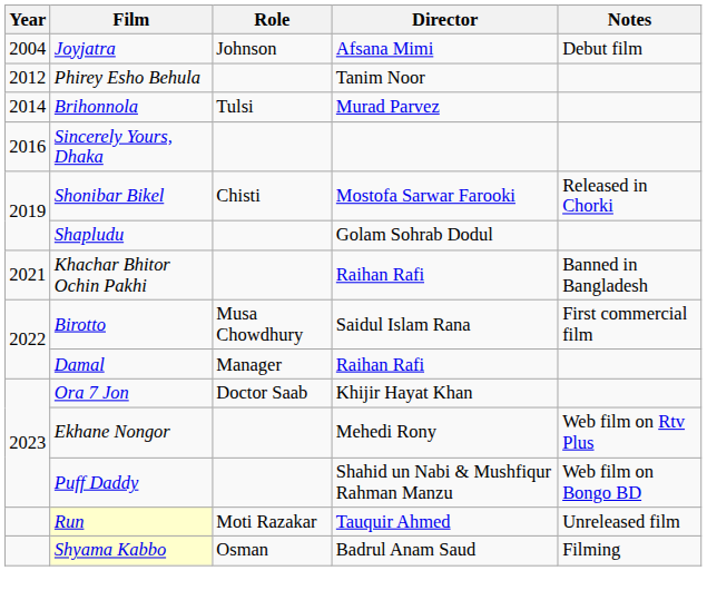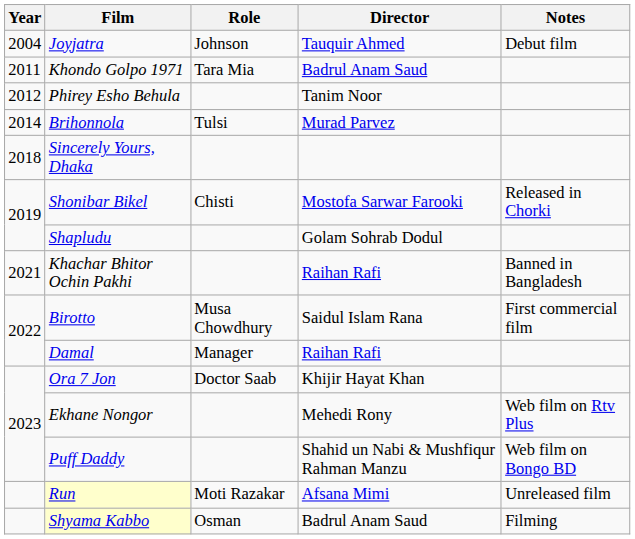 <table class="wikitable sortable">
 <tr>
 <th>Year</th>
 <th>Film</th>
 <th>Role</th>
 <th>Director</th>
 <th>Notes</th>
 </tr>
 <tr>
 <td>2004</td>
 <td><em><a href='#'>Joyjatra</a></em></td>
 <td>Johnson</td>
-<td><a href='#'>Afsana Mimi</a></td>
+<td><a href='#'>Tauquir Ahmed</a></td>
 <td>Debut film</td>
+</tr>
+<tr>
+<td>2011</td>
+<td><em>Khondo Golpo 1971</em></td>
+<td>Tara Mia</td>
+<td><a href='#'>Badrul Anam Saud</a></td>
+<td></td>
 </tr>
 <tr>
 <td>2012</td>
 <td><em>Phirey Esho Behula</em></td>
 <td></td>
 <td>Tanim Noor</td>
 <td></td>
 </tr>
 <tr>
 <td>2014</td>
 <td><em><a href='#'>Brihonnola</a></em></td>
 <td>Tulsi</td>
 <td><a href='#'>Murad Parvez</a></td>
 <td></td>
 </tr>
 <tr>
-<td>2016</td>
+<td>2018</td>
 <td><em><a href='#'>Sincerely Yours, Dhaka</a></em></td>
 <td></td>
 <td></td>
 <td></td>
 </tr>
 <tr>
 <td rowspan="2">2019</td>
 <td><em><a href='#'>Shonibar Bikel</a></em></td>
 <td>Chisti</td>
 <td><a href='#'>Mostofa Sarwar Farooki</a></td>
 <td>Released in <a href='#'>Chorki</a></td>
 </tr>
 <tr>
 <td><em><a href='#'>Shapludu</a></em></td>
 <td></td>
 <td>Golam Sohrab Dodul</td>
 <td></td>
 </tr>
 <tr>
 <td>2021</td>
 <td><em>Khachar Bhitor Ochin Pakhi</em></td>
 <td></td>
 <td><a href='#'>Raihan Rafi</a></td>
 <td>Banned in Bangladesh</td>
 </tr>
 <tr>
 <td rowspan="2">2022</td>
 <td><em><a href='#'>Birotto</a></em></td>
 <td>Musa Chowdhury</td>
 <td>Saidul Islam Rana</td>
 <td>First commercial film</td>
 </tr>
 <tr>
 <td><em><a href='#'>Damal</a></em></td>
 <td>Manager</td>
 <td><a href='#'>Raihan Rafi</a></td>
 <td></td>
 </tr>
 <tr>
 <td rowspan="3">2023</td>
 <td><em><a href='#'>Ora 7 Jon</a></em></td>
 <td>Doctor Saab</td>
 <td>Khijir Hayat Khan</td>
 <td></td>
 </tr>
 <tr>
 <td><em>Ekhane Nongor</em></td>
 <td></td>
 <td>Mehedi Rony</td>
 <td>Web film on <a href='#'>Rtv Plus</a></td>
 </tr>
 <tr>
 <td><em><a href='#'>Puff Daddy</a></em></td>
 <td></td>
 <td>Shahid un Nabi &  Mushfiqur Rahman Manzu</td>
 <td>Web film on <a href='#'>Bongo BD</a></td>
 </tr>
 <tr>
 <td></td>
 <td style="background:#FFFFCC;"><em><a href='#'>Run</a></em></td>
 <td>Moti Razakar</td>
-<td><a href='#'>Tauquir Ahmed</a></td>
+<td><a href='#'>Afsana Mimi</a></td>
 <td>Unreleased film</td>
 </tr>
 <tr>
 <td></td>
 <td style="background:#FFFFCC;"><em><a href='#'>Shyama Kabbo</a></em></td>
 <td>Osman</td>
 <td>Badrul Anam Saud</td>
 <td>Filming</td>
 </tr>
 </table>
